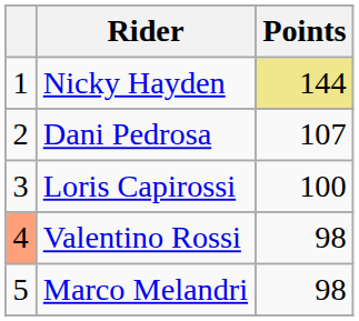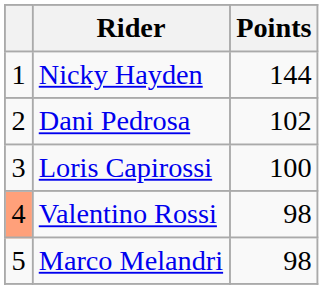 <table class="wikitable" style="font-size: 95%;">
 <tr>
 <th></th>
 <th>Rider</th>
 <th>Points</th>
 </tr>
 <tr>
 <td align=center>1</td>
 <td> <a href='#'>Nicky Hayden</a></td>
-<td align=right style="background: khaki;">144</td>
+<td align=right>144</td>
 </tr>
 <tr>
 <td align=center>2</td>
 <td> <a href='#'>Dani Pedrosa</a></td>
-<td align=right>107</td>
+<td align=right>102</td>
 </tr>
 <tr>
 <td align=center>3</td>
 <td> <a href='#'>Loris Capirossi</a></td>
 <td align=right>100</td>
 </tr>
 <tr>
 <td align=center style="background: lightsalmon;">4</td>
 <td> <a href='#'>Valentino Rossi</a></td>
 <td align=right>98</td>
 </tr>
 <tr>
 <td align=center>5</td>
 <td> <a href='#'>Marco Melandri</a></td>
 <td align=right>98</td>
 </tr>
 </table>
